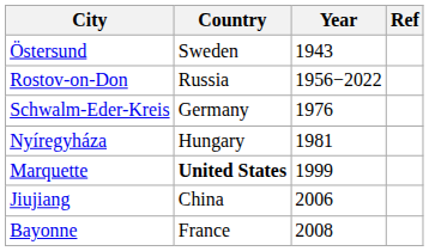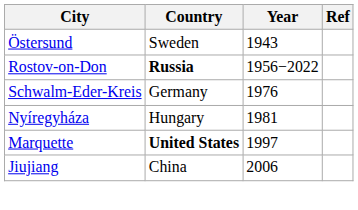 <table class="wikitable" border="1" style="background:white;">
 <tr>
 <th>City</th>
 <th>Country</th>
 <th>Year</th>
 <th>Ref</th>
 </tr>
 <tr>
 <td><a href='#'>Östersund</a></td>
 <td> Sweden</td>
 <td>1943</td>
 <td></td>
 </tr>
 <tr>
 <td><a href='#'>Rostov-on-Don</a></td>
-<td> Russia</td>
+<td><strong> Russia</strong></td>
 <td>1956−2022</td>
 <td></td>
 </tr>
 <tr>
 <td><a href='#'>Schwalm-Eder-Kreis</a></td>
 <td> Germany</td>
 <td>1976</td>
 <td></td>
 </tr>
 <tr>
 <td><a href='#'>Nyíregyháza</a></td>
 <td> Hungary</td>
 <td>1981</td>
 <td></td>
 </tr>
 <tr>
 <td><a href='#'>Marquette</a></td>
 <td><strong> United States</strong></td>
-<td>1999</td>
+<td>1997</td>
 <td></td>
 </tr>
 <tr>
 <td><a href='#'>Jiujiang</a></td>
 <td> China</td>
 <td>2006</td>
 <td></td>
 </tr>
-<tr>
-<td><a href='#'>Bayonne</a></td>
-<td> France</td>
-<td>2008</td>
-<td></td>
-</tr>
 </table>
